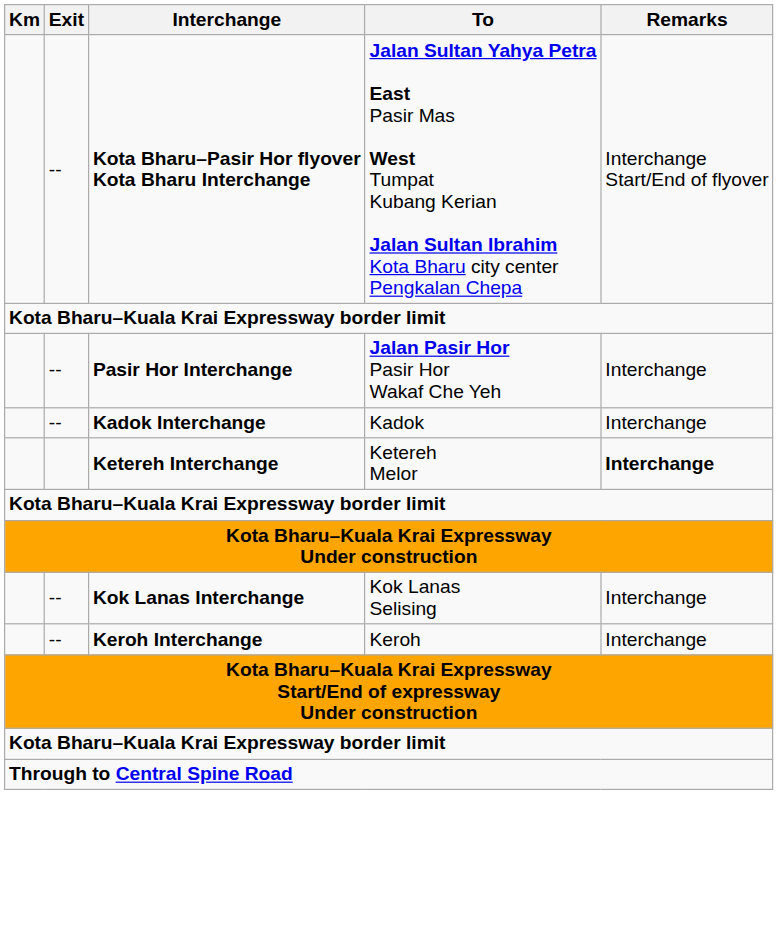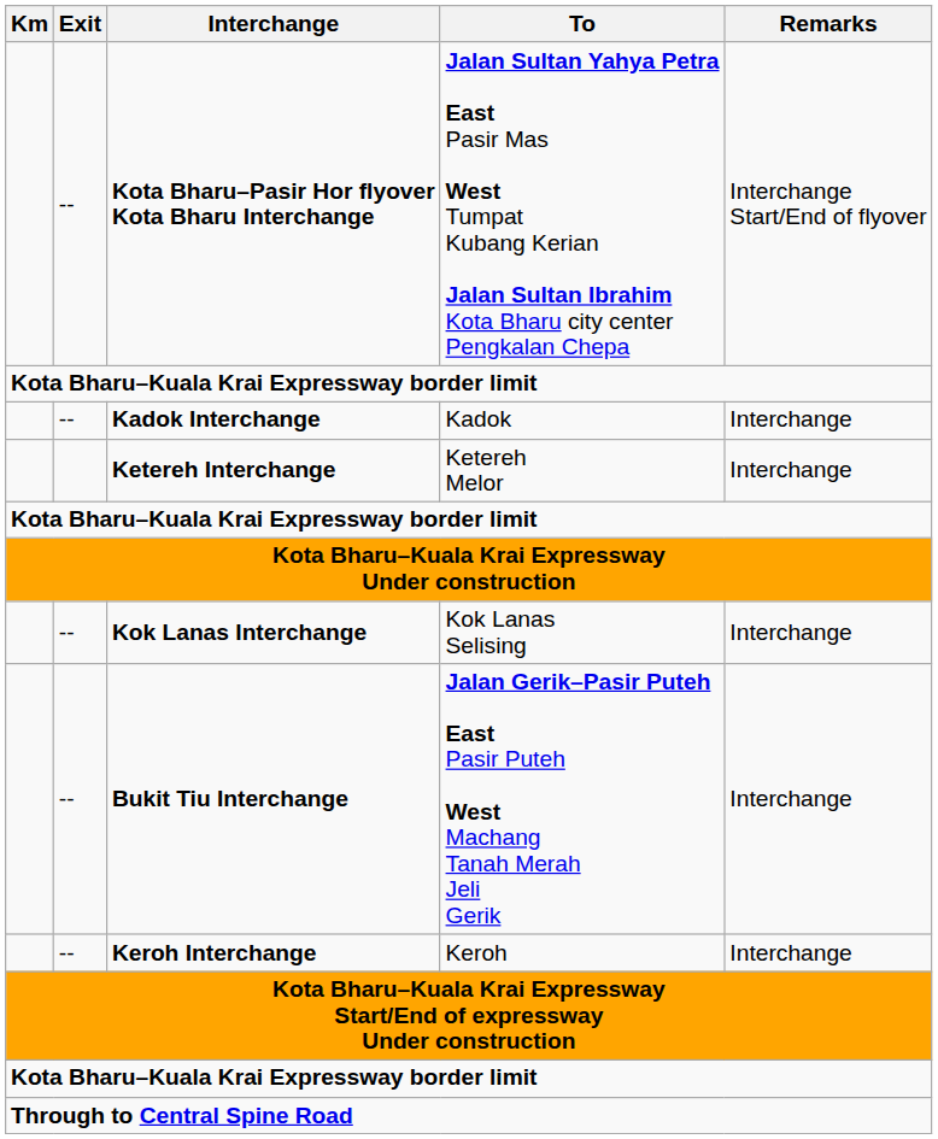 <table class="wikitable">
 <tr>
 <th>Km</th>
 <th>Exit</th>
 <th>Interchange</th>
 <th>To</th>
 <th>Remarks</th>
 </tr>
 <tr>
 <td></td>
 <td>--</td>
 <td><strong>Kota Bharu–Pasir Hor flyover</strong><br><strong>Kota Bharu Interchange</strong></td>
 <td>  <strong><a href='#'>Jalan Sultan Yahya Petra</a></strong><br><br><strong>East</strong><br>Pasir Mas<br><br><strong>West</strong><br>Tumpat<br>Kubang Kerian<br><br> <strong><a href='#'>Jalan Sultan Ibrahim</a></strong><br><a href='#'>Kota Bharu</a> city center<br><a href='#'>Pengkalan Chepa</a></td>
 <td>Interchange<br>Start/End of flyover</td>
 </tr>
 <tr>
 <td style="width:600px" colspan="5" style="text-align:center; background:blue;"><strong><span> Kota Bharu–Kuala Krai Expressway border limit</span></strong></td>
 </tr>
 <tr>
 <td></td>
 <td>--</td>
-<td><strong>Pasir Hor Interchange</strong></td>
-<td> <strong><a href='#'>Jalan Pasir Hor</a></strong><br>Pasir Hor<br>Wakaf Che Yeh</td>
-<td>Interchange</td>
-</tr>
-<tr>
-<td></td>
-<td>--</td>
 <td><strong>Kadok Interchange</strong></td>
 <td> Kadok</td>
 <td>Interchange</td>
 </tr>
 <tr>
 <td></td>
 <td></td>
 <td><strong>Ketereh Interchange</strong></td>
 <td> Ketereh<br>Melor</td>
-<td><strong>Interchange</strong></td>
+<td>Interchange</td>
 </tr>
 <tr>
 <td style="width:600px" colspan="5" style="text-align:center; background:blue;"><strong><span> Kota Bharu–Kuala Krai Expressway border limit</span></strong></td>
 </tr>
 <tr>
 <td colspan="5" style="text-align:center; background:orange; color:black"><strong> Kota Bharu–Kuala Krai Expressway<br>Under construction</strong></td>
 </tr>
 <tr>
 <td></td>
 <td>--</td>
 <td><strong>Kok Lanas Interchange</strong></td>
 <td> Kok Lanas<br>Selising</td>
+<td>Interchange</td>
+</tr>
+<tr>
+<td></td>
+<td>--</td>
+<td><strong>Bukit Tiu Interchange</strong></td>
+<td> <strong><a href='#'>Jalan Gerik–Pasir Puteh</a></strong><br><br><strong>East</strong><br><a href='#'>Pasir Puteh</a><br><br><strong>West</strong><br><a href='#'>Machang</a><br><a href='#'>Tanah Merah</a><br><a href='#'>Jeli</a><br><a href='#'>Gerik</a></td>
 <td>Interchange</td>
 </tr>
 <tr>
 <td></td>
 <td>--</td>
 <td><strong>Keroh Interchange</strong></td>
 <td> Keroh</td>
 <td>Interchange</td>
 </tr>
 <tr>
 <td colspan="5" style="text-align:center; background:orange; color:black"><strong> Kota Bharu–Kuala Krai Expressway<br>Start/End of expressway<br>Under construction</strong></td>
 </tr>
 <tr>
 <td style="width:600px" colspan="5" style="text-align:center; background:blue;"><span><strong> Kota Bharu–Kuala Krai Expressway border limit</strong></span></td>
 </tr>
 <tr>
 <td style="width:600px" colspan="5" style="text-align:center; background: #ddffdd;"><span><strong>Through to  <a href='#'>Central Spine Road</a></strong></span></td>
 </tr>
 </table>
